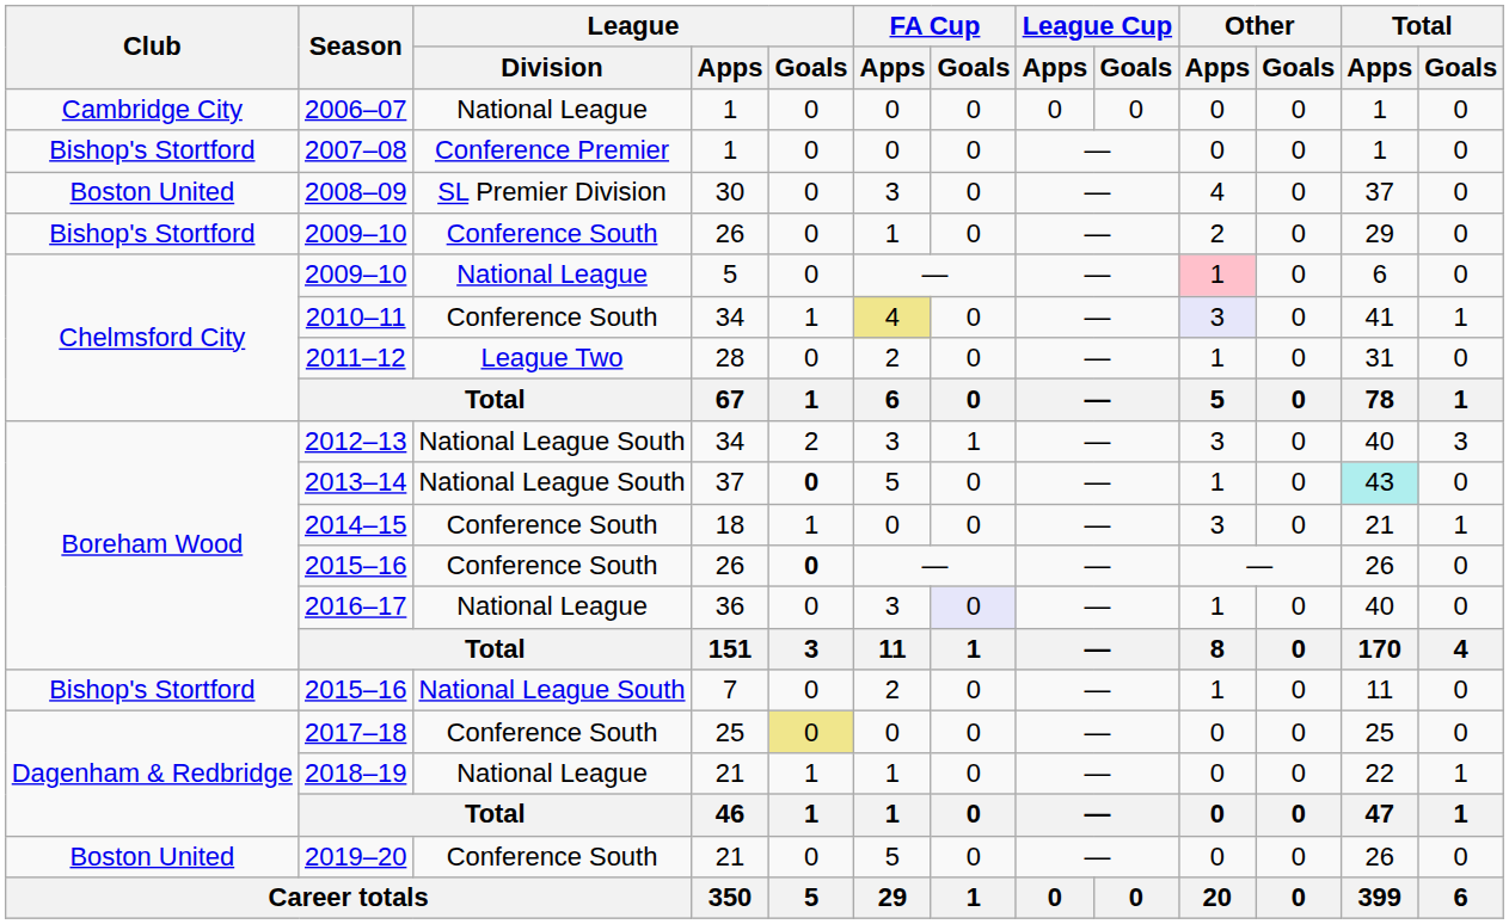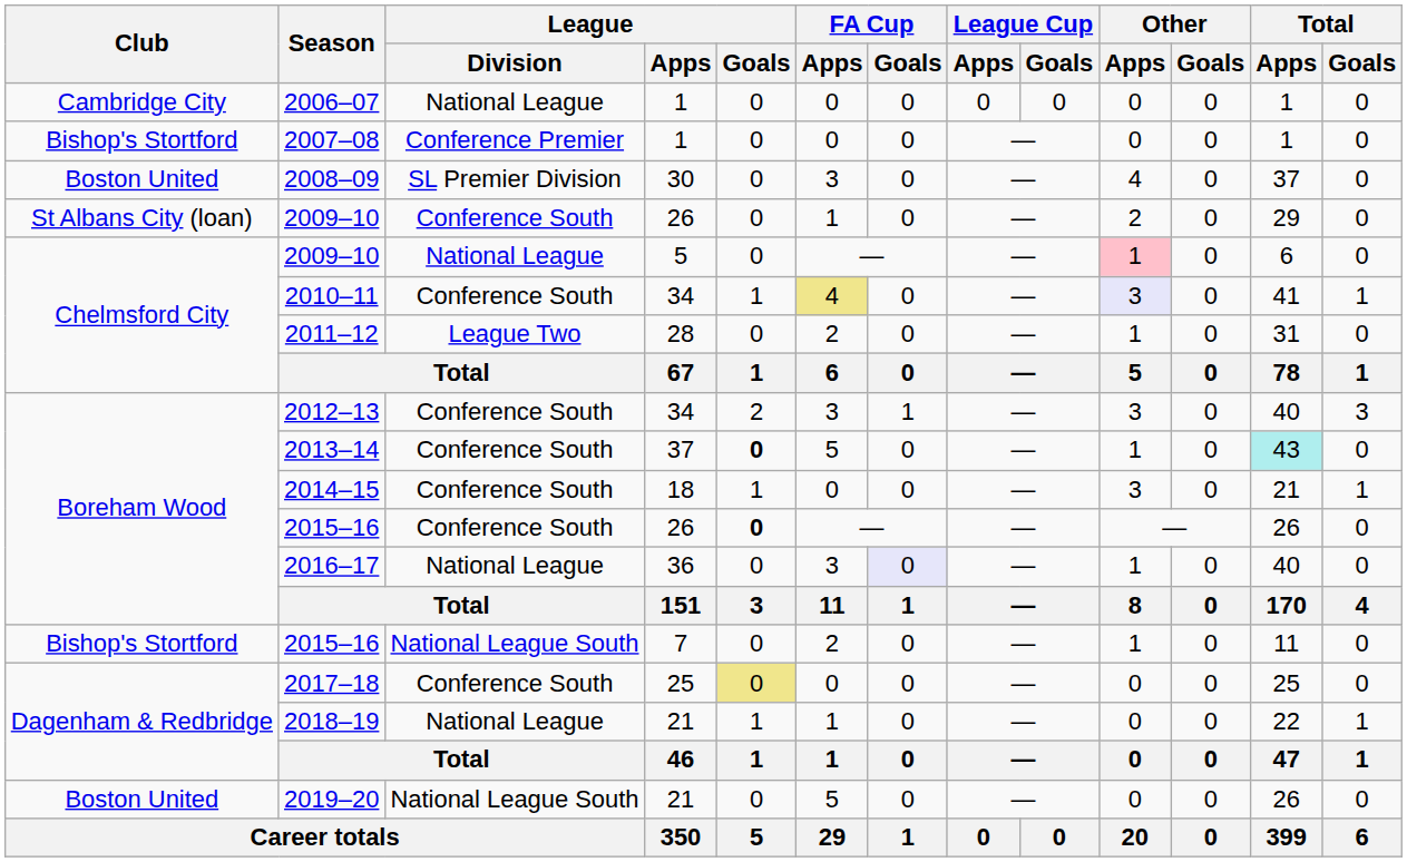 <table class="wikitable" style="text-align:center">
 <tr>
 <th rowspan="2">Club</th>
 <th rowspan="2">Season</th>
 <th colspan="3">League</th>
 <th colspan="2"><a href='#'>FA Cup</a></th>
 <th colspan="2"><a href='#'>League Cup</a></th>
 <th colspan="2">Other</th>
 <th colspan="2">Total</th>
 </tr>
 <tr>
 <th>Division</th>
 <th>Apps</th>
 <th>Goals</th>
 <th>Apps</th>
 <th>Goals</th>
 <th>Apps</th>
 <th>Goals</th>
 <th>Apps</th>
 <th>Goals</th>
 <th>Apps</th>
 <th>Goals</th>
 </tr>
 <tr>
 <td><a href='#'>Cambridge City</a></td>
 <td><a href='#'>2006–07</a></td>
 <td>National League</td>
 <td>1</td>
 <td>0</td>
 <td>0</td>
 <td>0</td>
 <td>0</td>
 <td>0</td>
 <td>0</td>
 <td>0</td>
 <td>1</td>
 <td>0</td>
 </tr>
 <tr>
 <td><a href='#'>Bishop's Stortford</a></td>
 <td><a href='#'>2007–08</a></td>
 <td><a href='#'>Conference Premier</a></td>
 <td>1</td>
 <td>0</td>
 <td>0</td>
 <td>0</td>
 <td colspan="2">—</td>
 <td>0</td>
 <td>0</td>
 <td>1</td>
 <td>0</td>
 </tr>
 <tr>
 <td><a href='#'>Boston United</a></td>
 <td><a href='#'>2008–09</a></td>
 <td><a href='#'>SL</a> Premier Division</td>
 <td>30</td>
 <td>0</td>
 <td>3</td>
 <td>0</td>
 <td colspan="2">—</td>
 <td>4</td>
 <td>0</td>
 <td>37</td>
 <td>0</td>
 </tr>
 <tr>
-<td><a href='#'>Bishop's Stortford</a></td>
+<td><a href='#'>St Albans City</a> (loan)</td>
 <td><a href='#'>2009–10</a></td>
 <td><a href='#'>Conference South</a></td>
 <td>26</td>
 <td>0</td>
 <td>1</td>
 <td>0</td>
 <td colspan="2">—</td>
 <td>2</td>
 <td>0</td>
 <td>29</td>
 <td>0</td>
 </tr>
 <tr>
 <td rowspan="4"><a href='#'>Chelmsford City</a></td>
 <td><a href='#'>2009–10</a></td>
 <td><a href='#'>National League</a></td>
 <td>5</td>
 <td>0</td>
 <td colspan="2">—</td>
 <td colspan="2">—</td>
 <td style="background: pink;">1</td>
 <td>0</td>
 <td>6</td>
 <td>0</td>
 </tr>
 <tr>
 <td><a href='#'>2010–11</a></td>
 <td>Conference South</td>
 <td>34</td>
 <td>1</td>
 <td style="background: khaki;">4</td>
 <td>0</td>
 <td colspan="2">—</td>
 <td style="background: lavender;">3</td>
 <td>0</td>
 <td>41</td>
 <td>1</td>
 </tr>
 <tr>
 <td><a href='#'>2011–12</a></td>
 <td><a href='#'>League Two</a></td>
 <td>28</td>
 <td>0</td>
 <td>2</td>
 <td>0</td>
 <td colspan="2">—</td>
 <td>1</td>
 <td>0</td>
 <td>31</td>
 <td>0</td>
 </tr>
 <tr>
 <th colspan=2>Total</th>
 <th>67</th>
 <th>1</th>
 <th>6</th>
 <th>0</th>
 <th colspan="2">—</th>
 <th>5</th>
 <th>0</th>
 <th>78</th>
 <th>1</th>
 </tr>
 <tr>
 <td rowspan="6"><a href='#'>Boreham Wood</a></td>
 <td><a href='#'>2012–13</a></td>
-<td>National League South</td>
+<td>Conference South</td>
 <td>34</td>
 <td>2</td>
 <td>3</td>
 <td>1</td>
 <td colspan="2">—</td>
 <td>3</td>
 <td>0</td>
 <td>40</td>
 <td>3</td>
 </tr>
 <tr>
 <td><a href='#'>2013–14</a></td>
-<td>National League South</td>
+<td>Conference South</td>
 <td>37</td>
 <td><strong>0</strong></td>
 <td>5</td>
 <td>0</td>
 <td colspan="2">—</td>
 <td>1</td>
 <td>0</td>
 <td style="background: paleturquoise;">43</td>
 <td>0</td>
 </tr>
 <tr>
 <td><a href='#'>2014–15</a></td>
 <td>Conference South</td>
 <td>18</td>
 <td>1</td>
 <td>0</td>
 <td>0</td>
 <td colspan="2">—</td>
 <td>3</td>
 <td>0</td>
 <td>21</td>
 <td>1</td>
 </tr>
 <tr>
 <td><a href='#'>2015–16</a></td>
 <td>Conference South</td>
 <td>26</td>
 <td><strong>0</strong></td>
 <td colspan="2">—</td>
 <td colspan="2">—</td>
 <td colspan="2">—</td>
 <td>26</td>
 <td>0</td>
 </tr>
 <tr>
 <td><a href='#'>2016–17</a></td>
 <td>National League</td>
 <td>36</td>
 <td>0</td>
 <td>3</td>
 <td style="background: lavender;">0</td>
 <td colspan="2">—</td>
 <td>1</td>
 <td>0</td>
 <td>40</td>
 <td>0</td>
 </tr>
 <tr>
 <th colspan=2>Total</th>
 <th>151</th>
 <th>3</th>
 <th>11</th>
 <th>1</th>
 <th colspan="2">—</th>
 <th>8</th>
 <th>0</th>
 <th>170</th>
 <th>4</th>
 </tr>
 <tr>
 <td><a href='#'>Bishop's Stortford</a></td>
 <td><a href='#'>2015–16</a></td>
 <td><a href='#'>National League South</a></td>
 <td>7</td>
 <td>0</td>
 <td>2</td>
 <td>0</td>
 <td colspan="2">—</td>
 <td>1</td>
 <td>0</td>
 <td>11</td>
 <td>0</td>
 </tr>
 <tr>
 <td rowspan="3"><a href='#'>Dagenham & Redbridge</a></td>
 <td><a href='#'>2017–18</a></td>
 <td>Conference South</td>
 <td>25</td>
 <td style="background: khaki;">0</td>
 <td>0</td>
 <td>0</td>
 <td colspan="2">—</td>
 <td>0</td>
 <td>0</td>
 <td>25</td>
 <td>0</td>
 </tr>
 <tr>
 <td><a href='#'>2018–19</a></td>
 <td>National League</td>
 <td>21</td>
 <td>1</td>
 <td>1</td>
 <td>0</td>
 <td colspan="2">—</td>
 <td>0</td>
 <td>0</td>
 <td>22</td>
 <td>1</td>
 </tr>
 <tr>
 <th colspan=2>Total</th>
 <th>46</th>
 <th>1</th>
 <th>1</th>
 <th>0</th>
 <th colspan="2">—</th>
 <th>0</th>
 <th>0</th>
 <th>47</th>
 <th>1</th>
 </tr>
 <tr>
 <td><a href='#'>Boston United</a></td>
 <td><a href='#'>2019–20</a></td>
-<td>Conference South</td>
+<td>National League South</td>
 <td>21</td>
 <td>0</td>
 <td>5</td>
 <td>0</td>
 <td colspan="2">—</td>
 <td>0</td>
 <td>0</td>
 <td>26</td>
 <td>0</td>
 </tr>
 <tr>
 <th colspan="3">Career totals</th>
 <th>350</th>
 <th>5</th>
 <th>29</th>
 <th>1</th>
 <th>0</th>
 <th>0</th>
 <th>20</th>
 <th>0</th>
 <th>399</th>
 <th>6</th>
 </tr>
 </table>
